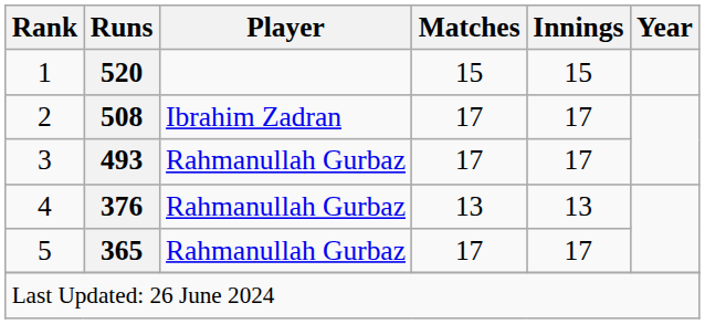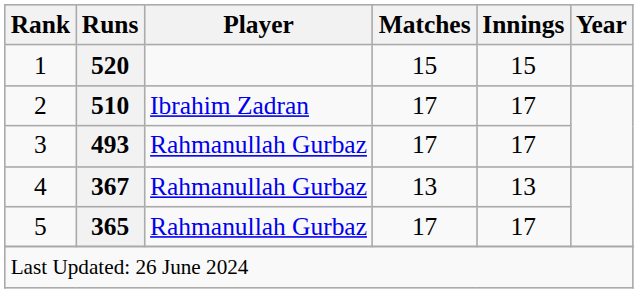 <table class="wikitable plainrowheaders sortable">
 <tr>
 <th scope=col>Rank</th>
 <th scope=col>Runs</th>
 <th scope=col>Player</th>
 <th scope=col>Matches</th>
 <th scope=col>Innings</th>
 <th scope=col>Year</th>
 </tr>
 <tr>
 <td align=center>1</td>
 <th scope=row style=text-align:center;>520</th>
 <td></td>
 <td align=center>15</td>
 <td align=center>15</td>
 <td></td>
 </tr>
 <tr>
 <td align=center>2</td>
-<th scope=row style=text-align:center;>508</th>
+<th scope=row style=text-align:center;>510</th>
 <td><a href='#'>Ibrahim Zadran</a></td>
 <td align=center>17</td>
 <td align=center>17</td>
 <td rowspan=2></td>
 </tr>
 <tr>
 <td align=center>3</td>
 <th scope=row style=text-align:center;>493</th>
 <td><a href='#'>Rahmanullah Gurbaz</a></td>
 <td align=center>17</td>
 <td align=center>17</td>
 </tr>
 <tr>
 <td align=center>4</td>
-<th scope=row style=text-align:center;>376</th>
+<th scope=row style=text-align:center;>367</th>
 <td><a href='#'>Rahmanullah Gurbaz</a></td>
 <td align=center>13</td>
 <td align=center>13</td>
 <td rowspan=2></td>
 </tr>
 <tr>
 <td align=center>5</td>
 <th scope=row style=text-align:center;>365</th>
 <td><a href='#'>Rahmanullah Gurbaz</a></td>
 <td align=center>17</td>
 <td align=center>17</td>
 </tr>
 <tr>
 </tr>
 <tr class=sortbottom>
 <td colspan=6><small>Last Updated: 26 June 2024</small></td>
 </tr>
 </table>
